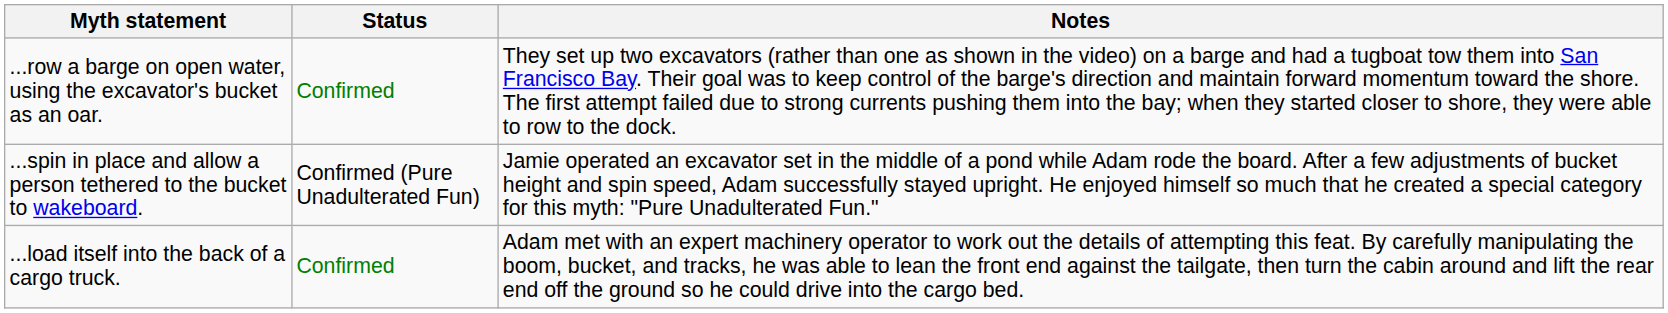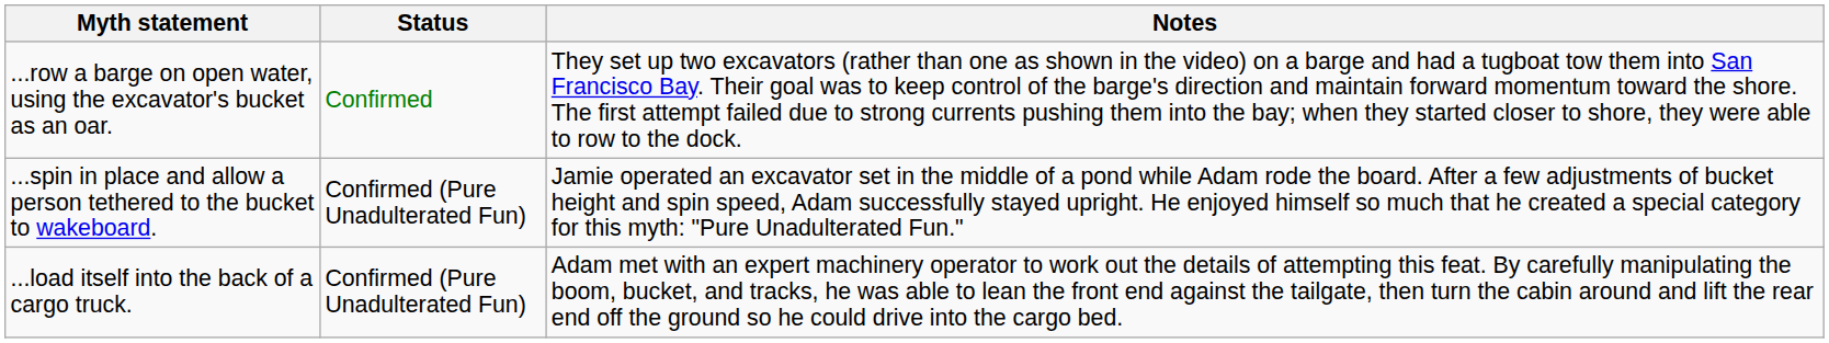 <table class="wikitable plainrowheaders">
 <tr>
 <th>Myth statement</th>
 <th>Status</th>
 <th>Notes</th>
 </tr>
 <tr>
 <td>...row a barge on open water, using the excavator's bucket as an oar.</td>
 <td style="color:green">Confirmed</td>
 <td>They set up two excavators (rather than one as shown in the video) on a barge and had a tugboat tow them  into <a href='#'>San Francisco Bay</a>. Their goal was to keep control of the barge's direction and maintain forward momentum toward the shore. The first attempt failed due to strong currents pushing them into the bay; when they started closer to shore, they were able to row to the dock.</td>
 </tr>
 <tr>
 <td>...spin in place and allow a person tethered to the bucket to <a href='#'>wakeboard</a>.</td>
 <td><span>Confirmed </span>  (<span>Pure Unadulterated Fun</span>)</td>
 <td>Jamie operated an excavator set in the middle of a pond while Adam rode the board. After a few adjustments of bucket height and spin speed, Adam successfully stayed upright. He enjoyed himself so much that he created a special category for this myth: "Pure Unadulterated Fun."</td>
 </tr>
 <tr>
 <td>...load itself into the back of a cargo truck.</td>
-<td style="color:green">Confirmed</td>
+<td><span>Confirmed </span>  (<span>Pure Unadulterated Fun</span>)</td>
 <td>Adam met with an expert machinery operator to work out the details of attempting this feat. By carefully manipulating the boom, bucket, and tracks, he was able to lean the front end against the tailgate, then turn the cabin around and lift the rear end off the ground so he could drive into the cargo bed.</td>
 </tr>
 </table>
